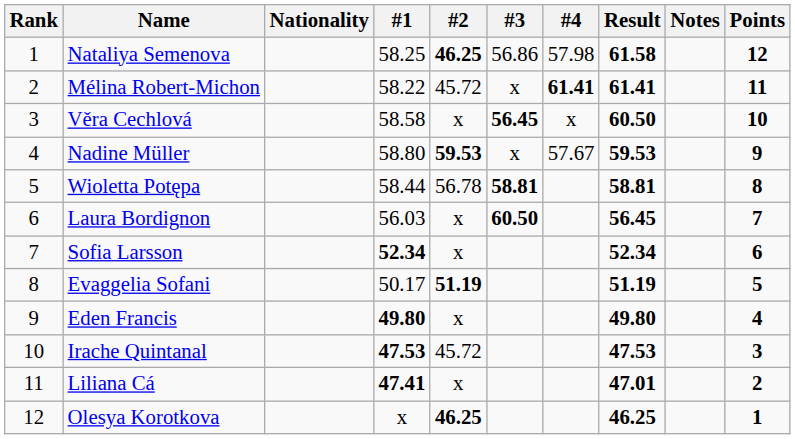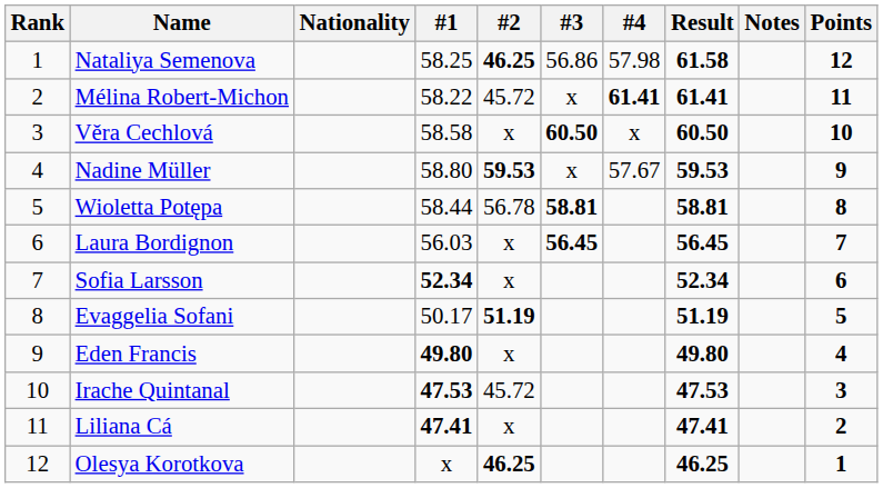 <table class="wikitable sortable" style="text-align:center">
 <tr>
 <th>Rank</th>
 <th>Name</th>
 <th>Nationality</th>
 <th>#1</th>
 <th>#2</th>
 <th>#3</th>
 <th>#4</th>
 <th>Result</th>
 <th>Notes</th>
 <th>Points</th>
 </tr>
 <tr>
 <td>1</td>
 <td align=left><a href='#'>Nataliya Semenova</a></td>
 <td align=left></td>
 <td>58.25</td>
 <td><strong>46.25</strong></td>
 <td>56.86</td>
 <td>57.98</td>
 <td><strong>61.58</strong></td>
 <td></td>
 <td><strong>12</strong></td>
 </tr>
 <tr>
 <td>2</td>
 <td align=left><a href='#'>Mélina Robert-Michon</a></td>
 <td align=left></td>
 <td>58.22</td>
 <td>45.72</td>
 <td>x</td>
 <td><strong>61.41</strong></td>
 <td><strong>61.41</strong></td>
 <td></td>
 <td><strong>11</strong></td>
 </tr>
 <tr>
 <td>3</td>
 <td align=left><a href='#'>Věra Cechlová</a></td>
 <td align=left></td>
 <td>58.58</td>
 <td>x</td>
-<td><strong>56.45</strong></td>
+<td><strong>60.50</strong></td>
 <td>x</td>
 <td><strong>60.50</strong></td>
 <td></td>
 <td><strong>10</strong></td>
 </tr>
 <tr>
 <td>4</td>
 <td align=left><a href='#'>Nadine Müller</a></td>
 <td align=left></td>
 <td>58.80</td>
 <td><strong>59.53</strong></td>
 <td>x</td>
 <td>57.67</td>
 <td><strong>59.53</strong></td>
 <td></td>
 <td><strong>9</strong></td>
 </tr>
 <tr>
 <td>5</td>
 <td align=left><a href='#'>Wioletta Potępa</a></td>
 <td align=left></td>
 <td>58.44</td>
 <td>56.78</td>
 <td><strong>58.81</strong></td>
 <td></td>
 <td><strong>58.81</strong></td>
 <td></td>
 <td><strong>8</strong></td>
 </tr>
 <tr>
 <td>6</td>
 <td align=left><a href='#'>Laura Bordignon</a></td>
 <td align=left></td>
 <td>56.03</td>
 <td>x</td>
-<td><strong>60.50</strong></td>
+<td><strong>56.45</strong></td>
 <td></td>
 <td><strong>56.45</strong></td>
 <td></td>
 <td><strong>7</strong></td>
 </tr>
 <tr>
 <td>7</td>
 <td align=left><a href='#'>Sofia Larsson</a></td>
 <td align=left></td>
 <td><strong>52.34</strong></td>
 <td>x</td>
 <td></td>
 <td></td>
 <td><strong>52.34</strong></td>
 <td></td>
 <td><strong>6</strong></td>
 </tr>
 <tr>
 <td>8</td>
 <td align=left><a href='#'>Evaggelia Sofani</a></td>
 <td align=left></td>
 <td>50.17</td>
 <td><strong>51.19</strong></td>
 <td></td>
 <td></td>
 <td><strong>51.19</strong></td>
 <td></td>
 <td><strong>5</strong></td>
 </tr>
 <tr>
 <td>9</td>
 <td align=left><a href='#'>Eden Francis</a></td>
 <td align=left></td>
 <td><strong>49.80</strong></td>
 <td>x</td>
 <td></td>
 <td></td>
 <td><strong>49.80</strong></td>
 <td></td>
 <td><strong>4</strong></td>
 </tr>
 <tr>
 <td>10</td>
 <td align=left><a href='#'>Irache Quintanal</a></td>
 <td align=left></td>
 <td><strong>47.53</strong></td>
 <td>45.72</td>
 <td></td>
 <td></td>
 <td><strong>47.53</strong></td>
 <td></td>
 <td><strong>3</strong></td>
 </tr>
 <tr>
 <td>11</td>
 <td align=left><a href='#'>Liliana Cá</a></td>
 <td align=left></td>
 <td><strong>47.41</strong></td>
 <td>x</td>
 <td></td>
 <td></td>
-<td><strong>47.01</strong></td>
+<td><strong>47.41</strong></td>
 <td></td>
 <td><strong>2</strong></td>
 </tr>
 <tr>
 <td>12</td>
 <td align=left><a href='#'>Olesya Korotkova</a></td>
 <td align=left></td>
 <td>x</td>
 <td><strong>46.25</strong></td>
 <td></td>
 <td></td>
 <td><strong>46.25</strong></td>
 <td></td>
 <td><strong>1</strong></td>
 </tr>
 </table>
